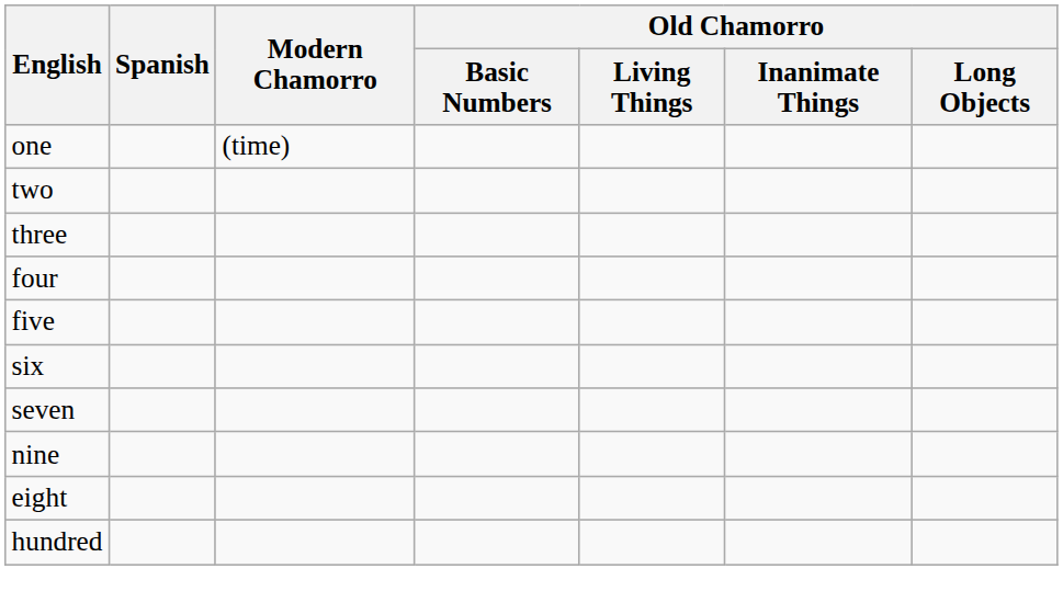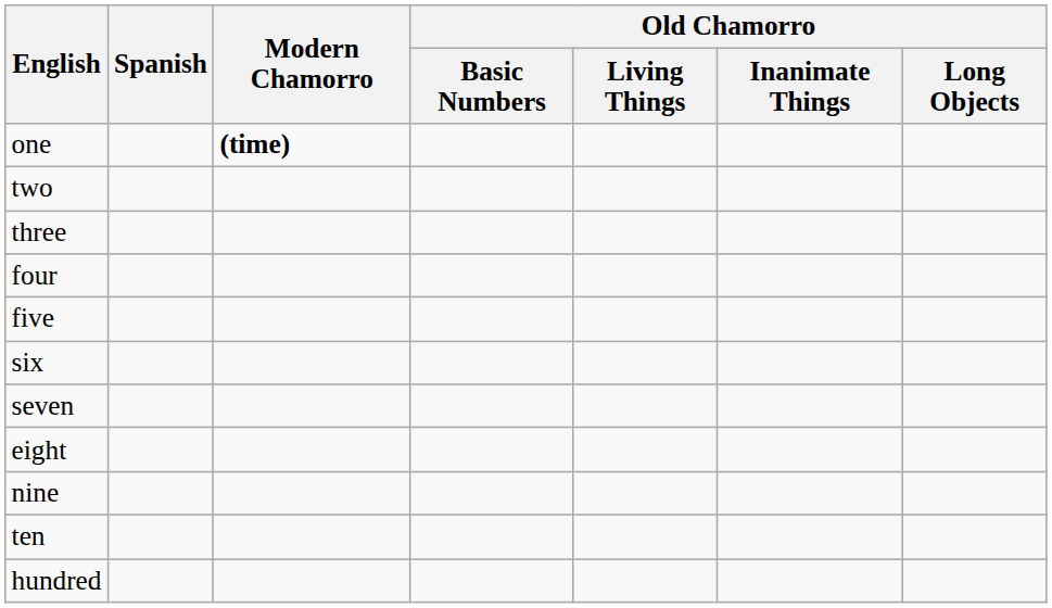 <table class="wikitable">
 <tr>
 <th rowspan="2">English</th>
 <th rowspan="2">Spanish</th>
 <th rowspan="2">Modern Chamorro</th>
 <th colspan="4">Old Chamorro</th>
 </tr>
 <tr>
 <th>Basic Numbers</th>
 <th>Living Things</th>
 <th>Inanimate Things</th>
 <th>Long Objects</th>
 </tr>
 <tr>
 <td>one</td>
 <td></td>
-<td> (time)</td>
+<td><strong> (time)</strong></td>
 <td></td>
 <td></td>
 <td></td>
 <td></td>
 </tr>
 <tr>
 <td>two</td>
 <td></td>
 <td></td>
 <td></td>
 <td></td>
 <td></td>
 <td></td>
 </tr>
 <tr>
 <td>three</td>
 <td></td>
 <td></td>
 <td></td>
 <td></td>
 <td></td>
 <td></td>
 </tr>
 <tr>
 <td>four</td>
 <td></td>
 <td></td>
 <td></td>
 <td></td>
 <td></td>
 <td></td>
 </tr>
 <tr>
 <td>five</td>
 <td></td>
 <td></td>
 <td></td>
 <td></td>
 <td></td>
 <td></td>
 </tr>
 <tr>
 <td>six</td>
 <td></td>
 <td></td>
 <td></td>
 <td></td>
 <td></td>
 <td></td>
 </tr>
 <tr>
 <td>seven</td>
 <td></td>
 <td></td>
 <td></td>
 <td></td>
 <td></td>
 <td></td>
 </tr>
 <tr>
+<td>eight</td>
+<td></td>
+<td></td>
+<td></td>
+<td></td>
+<td></td>
+<td></td>
+</tr>
+<tr>
 <td>nine</td>
 <td></td>
 <td></td>
 <td></td>
 <td></td>
 <td></td>
 <td></td>
 </tr>
 <tr>
-<td>eight</td>
+<td>ten</td>
 <td></td>
 <td></td>
 <td></td>
 <td></td>
 <td></td>
 <td></td>
 </tr>
 <tr>
 <td>hundred</td>
 <td></td>
 <td></td>
 <td></td>
 <td></td>
 <td></td>
 <td></td>
 </tr>
 </table>
